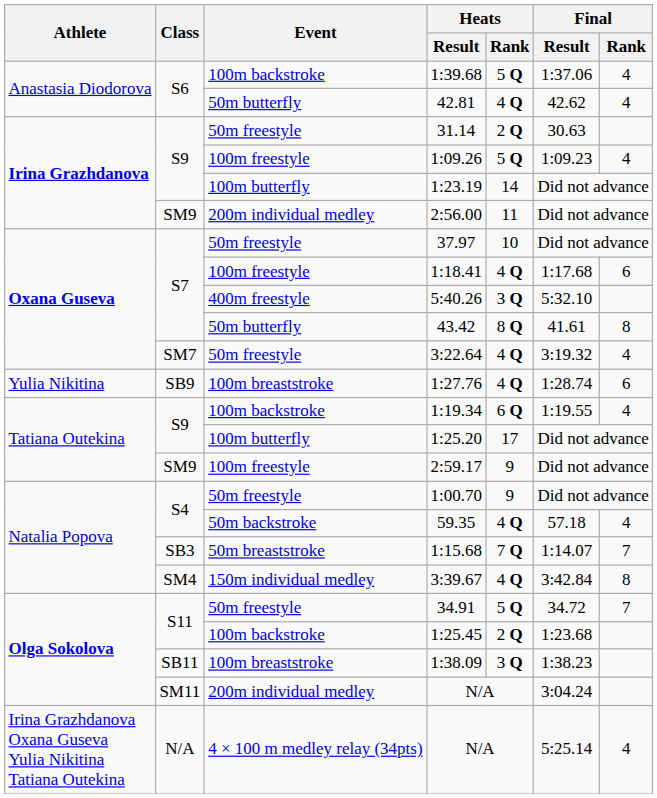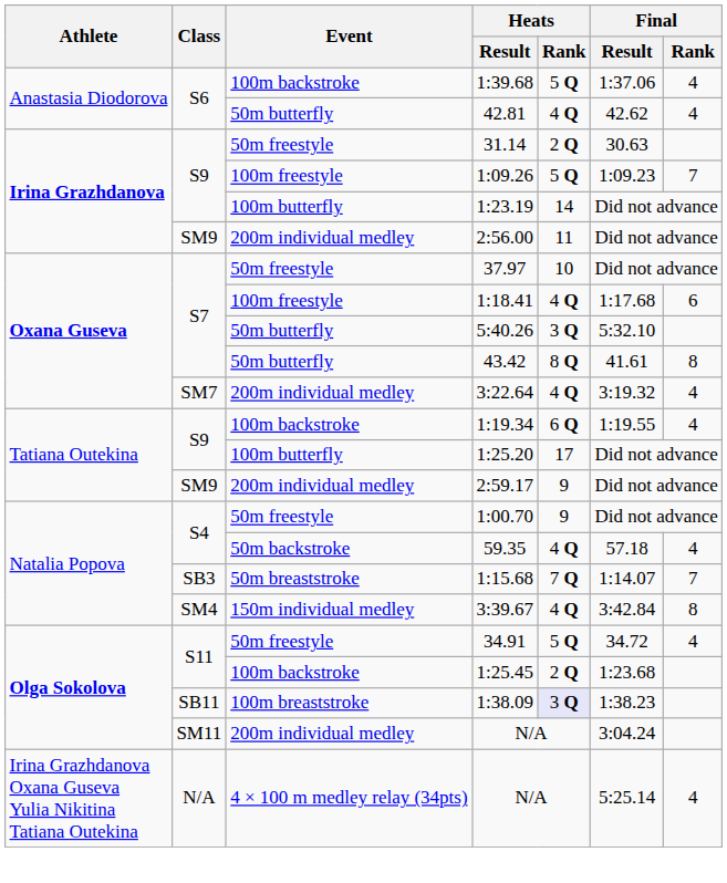 <table class=wikitable style="font-size:90%">
 <tr>
 <th rowspan="2">Athlete</th>
 <th rowspan="2">Class</th>
 <th rowspan="2">Event</th>
 <th colspan="2">Heats</th>
 <th colspan="2">Final</th>
 </tr>
 <tr>
 <th>Result</th>
 <th>Rank</th>
 <th>Result</th>
 <th>Rank</th>
 </tr>
 <tr>
 <td rowspan="2"><a href='#'>Anastasia Diodorova</a></td>
 <td rowspan="2" style="text-align:center;">S6</td>
 <td><a href='#'>100m backstroke</a></td>
 <td style="text-align:center;">1:39.68</td>
 <td style="text-align:center;">5 <strong>Q</strong></td>
 <td style="text-align:center;">1:37.06</td>
 <td style="text-align:center;">4</td>
 </tr>
 <tr>
 <td><a href='#'>50m butterfly</a></td>
 <td style="text-align:center;">42.81</td>
 <td style="text-align:center;">4 <strong>Q</strong></td>
 <td style="text-align:center;">42.62</td>
 <td style="text-align:center;">4</td>
 </tr>
 <tr>
 <td rowspan="4"><strong><a href='#'>Irina Grazhdanova</a></strong></td>
 <td rowspan="3" style="text-align:center;">S9</td>
 <td><a href='#'>50m freestyle</a></td>
 <td style="text-align:center;">31.14</td>
 <td style="text-align:center;">2 <strong>Q</strong></td>
 <td style="text-align:center;">30.63</td>
 <td style="text-align:center;"></td>
 </tr>
 <tr>
 <td><a href='#'>100m freestyle</a></td>
 <td style="text-align:center;">1:09.26</td>
 <td style="text-align:center;">5 <strong>Q</strong></td>
 <td style="text-align:center;">1:09.23</td>
-<td style="text-align:center;">4</td>
+<td style="text-align:center;">7</td>
 </tr>
 <tr>
 <td><a href='#'>100m butterfly</a></td>
 <td style="text-align:center;">1:23.19</td>
 <td style="text-align:center;">14</td>
 <td style="text-align:center;" colspan="2">Did not advance</td>
 </tr>
 <tr>
 <td style="text-align:center;">SM9</td>
 <td><a href='#'>200m individual medley</a></td>
 <td style="text-align:center;">2:56.00</td>
 <td style="text-align:center;">11</td>
 <td style="text-align:center;" colspan="2">Did not advance</td>
 </tr>
 <tr>
 <td rowspan="5"><strong><a href='#'>Oxana Guseva</a></strong></td>
 <td rowspan="4" style="text-align:center;">S7</td>
 <td><a href='#'>50m freestyle</a></td>
 <td style="text-align:center;">37.97</td>
 <td style="text-align:center;">10</td>
 <td style="text-align:center;" colspan="2">Did not advance</td>
 </tr>
 <tr>
 <td><a href='#'>100m freestyle</a></td>
 <td style="text-align:center;">1:18.41</td>
 <td style="text-align:center;">4 <strong>Q</strong></td>
 <td style="text-align:center;">1:17.68</td>
 <td style="text-align:center;">6</td>
 </tr>
 <tr>
-<td><a href='#'>400m freestyle</a></td>
+<td><a href='#'>50m butterfly</a></td>
 <td style="text-align:center;">5:40.26</td>
 <td style="text-align:center;">3 <strong>Q</strong></td>
 <td style="text-align:center;">5:32.10</td>
 <td style="text-align:center;"></td>
 </tr>
 <tr>
 <td><a href='#'>50m butterfly</a></td>
 <td style="text-align:center;">43.42</td>
 <td style="text-align:center;">8 <strong>Q</strong></td>
 <td style="text-align:center;">41.61</td>
 <td style="text-align:center;">8</td>
 </tr>
 <tr>
 <td style="text-align:center;">SM7</td>
-<td><a href='#'>50m freestyle</a></td>
+<td><a href='#'>200m individual medley</a></td>
 <td style="text-align:center;">3:22.64</td>
 <td style="text-align:center;">4 <strong>Q</strong></td>
 <td style="text-align:center;">3:19.32</td>
 <td style="text-align:center;">4</td>
-</tr>
-<tr>
-<td><a href='#'>Yulia Nikitina</a></td>
-<td style="text-align:center;">SB9</td>
-<td><a href='#'>100m breaststroke</a></td>
-<td style="text-align:center;">1:27.76</td>
-<td style="text-align:center;">4 <strong>Q</strong></td>
-<td style="text-align:center;">1:28.74</td>
-<td style="text-align:center;">6</td>
 </tr>
 <tr>
 <td rowspan="3"><a href='#'>Tatiana Outekina</a></td>
 <td rowspan="2" style="text-align:center;">S9</td>
 <td><a href='#'>100m backstroke</a></td>
 <td style="text-align:center;">1:19.34</td>
 <td style="text-align:center;">6 <strong>Q</strong></td>
 <td style="text-align:center;">1:19.55</td>
 <td style="text-align:center;">4</td>
 </tr>
 <tr>
 <td><a href='#'>100m butterfly</a></td>
 <td style="text-align:center;">1:25.20</td>
 <td style="text-align:center;">17</td>
 <td style="text-align:center;" colspan="2">Did not advance</td>
 </tr>
 <tr>
 <td style="text-align:center;">SM9</td>
-<td><a href='#'>100m freestyle</a></td>
+<td><a href='#'>200m individual medley</a></td>
 <td style="text-align:center;">2:59.17</td>
 <td style="text-align:center;">9</td>
 <td style="text-align:center;" colspan="2">Did not advance</td>
 </tr>
 <tr>
 <td rowspan="4"><a href='#'>Natalia Popova</a></td>
 <td rowspan="2" style="text-align:center;">S4</td>
 <td><a href='#'>50m freestyle</a></td>
 <td style="text-align:center;">1:00.70</td>
 <td style="text-align:center;">9</td>
 <td style="text-align:center;" colspan="2">Did not advance</td>
 </tr>
 <tr>
 <td><a href='#'>50m backstroke</a></td>
 <td style="text-align:center;">59.35</td>
 <td style="text-align:center;">4 <strong>Q</strong></td>
 <td style="text-align:center;">57.18</td>
 <td style="text-align:center;">4</td>
 </tr>
 <tr>
 <td style="text-align:center;">SB3</td>
 <td><a href='#'>50m breaststroke</a></td>
 <td style="text-align:center;">1:15.68</td>
 <td style="text-align:center;">7 <strong>Q</strong></td>
 <td style="text-align:center;">1:14.07</td>
 <td style="text-align:center;">7</td>
 </tr>
 <tr>
 <td style="text-align:center;">SM4</td>
 <td><a href='#'>150m individual medley</a></td>
 <td style="text-align:center;">3:39.67</td>
 <td style="text-align:center;">4 <strong>Q</strong></td>
 <td style="text-align:center;">3:42.84</td>
 <td style="text-align:center;">8</td>
 </tr>
 <tr>
 <td rowspan="4"><strong><a href='#'>Olga Sokolova</a></strong></td>
 <td rowspan="2" style="text-align:center;">S11</td>
 <td><a href='#'>50m freestyle</a></td>
 <td style="text-align:center;">34.91</td>
 <td style="text-align:center;">5 <strong>Q</strong></td>
 <td style="text-align:center;">34.72</td>
-<td style="text-align:center;">7</td>
+<td style="text-align:center;">4</td>
 </tr>
 <tr>
 <td><a href='#'>100m backstroke</a></td>
 <td style="text-align:center;">1:25.45</td>
 <td style="text-align:center;">2 <strong>Q</strong></td>
 <td style="text-align:center;">1:23.68</td>
 <td style="text-align:center;"></td>
 </tr>
 <tr>
 <td style="text-align:center;">SB11</td>
 <td><a href='#'>100m breaststroke</a></td>
 <td style="text-align:center;">1:38.09</td>
-<td style="text-align:center;">3 <strong>Q</strong></td>
+<td style="background: lavender; text-align:center;">3 <strong>Q</strong></td>
 <td style="text-align:center;">1:38.23</td>
 <td style="text-align:center;"></td>
 </tr>
 <tr>
 <td style="text-align:center;">SM11</td>
 <td><a href='#'>200m individual medley</a></td>
 <td style="text-align:center;" colspan="2">N/A</td>
 <td style="text-align:center;">3:04.24</td>
 <td style="text-align:center;"></td>
 </tr>
 <tr>
 <td><a href='#'>Irina Grazhdanova</a><br> <a href='#'>Oxana Guseva</a><br> <a href='#'>Yulia Nikitina</a><br> <a href='#'>Tatiana Outekina</a></td>
 <td style="text-align:center;">N/A</td>
 <td><a href='#'>4 × 100 m medley relay (34pts)</a></td>
 <td style="text-align:center;" colspan="2">N/A</td>
 <td style="text-align:center;">5:25.14</td>
 <td style="text-align:center;">4</td>
 </tr>
 </table>
